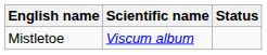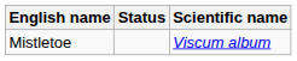 <table class="wikitable" |>
 <tr>
 <th>English name</th>
+<th>Status</th>
 <th>Scientific name</th>
-<th>Status</th>
 </tr>
 <tr>
 <td>Mistletoe</td>
+<td></td>
 <td><em><a href='#'>Viscum album</a></em></td>
-<td></td>
 </tr>
 </table>
